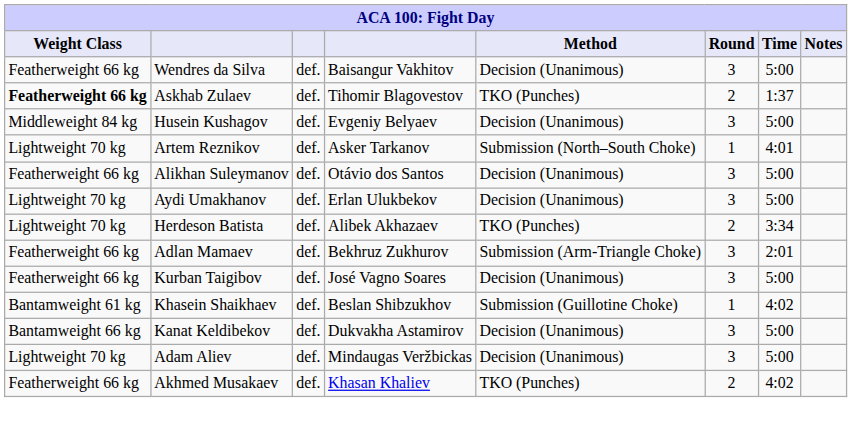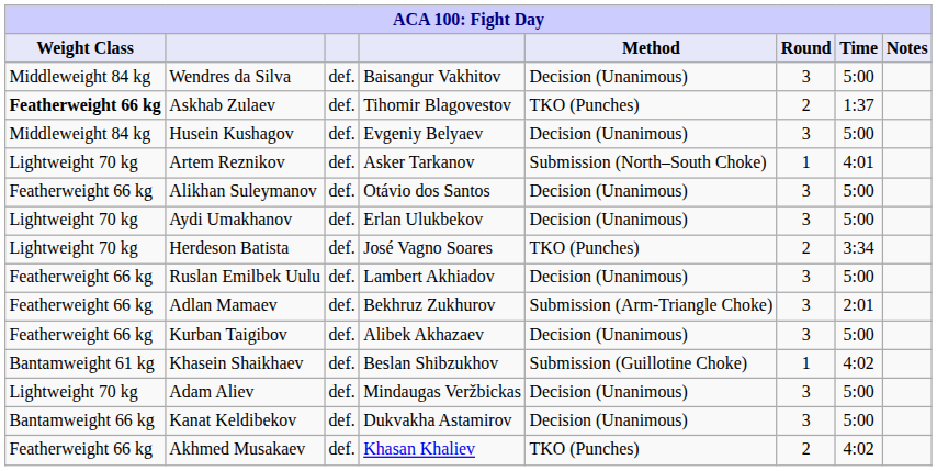 <table class="wikitable" style="font-size: 80%;">
 <tr>
 <th colspan="8" style="background-color: #ccf; color: #000080; text-align: center;"><strong>ACA 100: Fight Day</strong></th>
 </tr>
 <tr>
 <th colspan="1" style="background-color: #E6E8FA; color: #000000; text-align: center;">Weight Class</th>
 <th colspan="1" style="background-color: #E6E8FA; color: #000000; text-align: center;"></th>
 <th colspan="1" style="background-color: #E6E8FA; color: #000000; text-align: center;"></th>
 <th colspan="1" style="background-color: #E6E8FA; color: #000000; text-align: center;"></th>
 <th colspan="1" style="background-color: #E6E8FA; color: #000000; text-align: center;">Method</th>
 <th colspan="1" style="background-color: #E6E8FA; color: #000000; text-align: center;">Round</th>
 <th colspan="1" style="background-color: #E6E8FA; color: #000000; text-align: center;">Time</th>
 <th colspan="1" style="background-color: #E6E8FA; color: #000000; text-align: center;">Notes</th>
 </tr>
 <tr>
-<td>Featherweight 66 kg</td>
+<td>Middleweight 84 kg</td>
 <td> Wendres da Silva</td>
 <td>def.</td>
 <td> Baisangur Vakhitov</td>
 <td>Decision (Unanimous)</td>
 <td align=center>3</td>
 <td align=center>5:00</td>
 <td></td>
 </tr>
 <tr>
 <td><strong>Featherweight 66 kg</strong></td>
 <td> Askhab Zulaev</td>
 <td>def.</td>
 <td> Tihomir Blagovestov</td>
 <td>TKO (Punches)</td>
 <td align=center>2</td>
 <td align=center>1:37</td>
 <td></td>
 </tr>
 <tr>
 <td>Middleweight 84 kg</td>
 <td> Husein Kushagov</td>
 <td>def.</td>
 <td> Evgeniy Belyaev</td>
 <td>Decision (Unanimous)</td>
 <td align=center>3</td>
 <td align=center>5:00</td>
 <td></td>
 </tr>
 <tr>
 <td>Lightweight 70 kg</td>
 <td> Artem Reznikov</td>
 <td>def.</td>
 <td> Asker Tarkanov</td>
 <td>Submission (North–South Choke)</td>
 <td align=center>1</td>
 <td align=center>4:01</td>
 <td></td>
 </tr>
 <tr>
 <td>Featherweight 66 kg</td>
 <td> Alikhan Suleymanov</td>
 <td>def.</td>
 <td> Otávio dos Santos</td>
 <td>Decision (Unanimous)</td>
 <td align=center>3</td>
 <td align=center>5:00</td>
 <td></td>
 </tr>
 <tr>
 <td>Lightweight 70 kg</td>
 <td> Aydi Umakhanov</td>
 <td>def.</td>
 <td> Erlan Ulukbekov</td>
 <td>Decision (Unanimous)</td>
 <td align=center>3</td>
 <td align=center>5:00</td>
 <td></td>
 </tr>
 <tr>
 <td>Lightweight 70 kg</td>
 <td> Herdeson Batista</td>
 <td>def.</td>
-<td> Alibek Akhazaev</td>
+<td> José Vagno Soares</td>
 <td>TKO (Punches)</td>
 <td align=center>2</td>
 <td align=center>3:34</td>
+<td></td>
+</tr>
+<tr>
+<td>Featherweight 66 kg</td>
+<td> Ruslan Emilbek Uulu</td>
+<td>def.</td>
+<td> Lambert Akhiadov</td>
+<td>Decision (Unanimous)</td>
+<td align=center>3</td>
+<td align=center>5:00</td>
 <td></td>
 </tr>
 <tr>
 <td>Featherweight 66 kg</td>
 <td> Adlan Mamaev</td>
 <td>def.</td>
 <td> Bekhruz Zukhurov</td>
 <td>Submission (Arm-Triangle Choke)</td>
 <td align=center>3</td>
 <td align=center>2:01</td>
 <td></td>
 </tr>
 <tr>
 <td>Featherweight 66 kg</td>
 <td> Kurban Taigibov</td>
 <td>def.</td>
-<td> José Vagno Soares</td>
+<td> Alibek Akhazaev</td>
 <td>Decision (Unanimous)</td>
 <td align=center>3</td>
 <td align=center>5:00</td>
 <td></td>
 </tr>
 <tr>
 <td>Bantamweight 61 kg</td>
 <td> Khasein Shaikhaev</td>
 <td>def.</td>
 <td> Beslan Shibzukhov</td>
 <td>Submission (Guillotine Choke)</td>
 <td align=center>1</td>
 <td align=center>4:02</td>
 <td></td>
 </tr>
 <tr>
-<td>Bantamweight 66 kg</td>
-<td> Kanat Keldibekov</td>
+<td>Lightweight 70 kg</td>
+<td> Adam Aliev</td>
 <td>def.</td>
-<td> Dukvakha Astamirov</td>
+<td> Mindaugas Veržbickas</td>
 <td>Decision (Unanimous)</td>
 <td align=center>3</td>
 <td align=center>5:00</td>
 <td></td>
 </tr>
 <tr>
-<td>Lightweight 70 kg</td>
-<td> Adam Aliev</td>
+<td>Bantamweight 66 kg</td>
+<td> Kanat Keldibekov</td>
 <td>def.</td>
-<td> Mindaugas Veržbickas</td>
+<td> Dukvakha Astamirov</td>
 <td>Decision (Unanimous)</td>
 <td align=center>3</td>
 <td align=center>5:00</td>
 <td></td>
 </tr>
 <tr>
 <td>Featherweight 66 kg</td>
 <td> Akhmed Musakaev</td>
 <td>def.</td>
 <td> <a href='#'>Khasan Khaliev</a></td>
 <td>TKO (Punches)</td>
 <td align=center>2</td>
 <td align=center>4:02</td>
 <td></td>
 </tr>
 </table>
